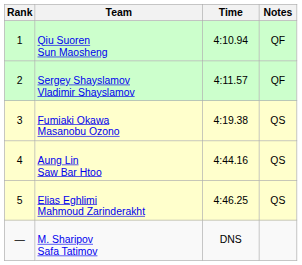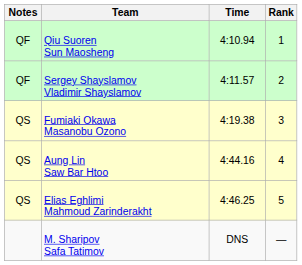 <table class=wikitable style="text-align:center">
 <tr>
-<th width=40>Rank</th>
+<th width=50>Notes</th>
 <th width=250>Team</th>
 <th width=80>Time</th>
-<th width=50>Notes</th>
+<th width=40>Rank</th>
 </tr>
 <tr bgcolor="ccffcc">
-<td>1</td>
+<td>QF</td>
 <td align=left><br><a href='#'>Qiu Suoren</a><br><a href='#'>Sun Maosheng</a></td>
 <td>4:10.94</td>
-<td>QF</td>
+<td>1</td>
 </tr>
 <tr bgcolor="ccffcc">
-<td>2</td>
+<td>QF</td>
 <td align=left><br><a href='#'>Sergey Shayslamov</a><br><a href='#'>Vladimir Shayslamov</a></td>
 <td>4:11.57</td>
-<td>QF</td>
+<td>2</td>
 </tr>
 <tr bgcolor="#ffffcc">
-<td>3</td>
+<td>QS</td>
 <td align=left><br><a href='#'>Fumiaki Okawa</a><br><a href='#'>Masanobu Ozono</a></td>
 <td>4:19.38</td>
-<td>QS</td>
+<td>3</td>
 </tr>
 <tr bgcolor="#ffffcc">
-<td>4</td>
+<td>QS</td>
 <td align=left><br><a href='#'>Aung Lin</a><br><a href='#'>Saw Bar Htoo</a></td>
 <td>4:44.16</td>
-<td>QS</td>
+<td>4</td>
 </tr>
 <tr bgcolor="#ffffcc">
-<td>5</td>
+<td>QS</td>
 <td align=left><br><a href='#'>Elias Eghlimi</a><br><a href='#'>Mahmoud Zarinderakht</a></td>
 <td>4:46.25</td>
-<td>QS</td>
+<td>5</td>
 </tr>
 <tr>
-<td>—</td>
+<td></td>
 <td align=left><br><a href='#'>M. Sharipov</a><br><a href='#'>Safa Tatimov</a></td>
 <td>DNS</td>
-<td></td>
+<td>—</td>
 </tr>
 </table>
